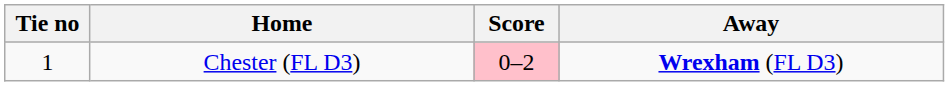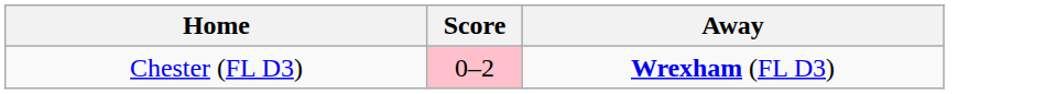 <table class="wikitable" style="text-align:center">
 <tr>
-<th width=50>Tie no</th>
 <th width=250>Home</th>
 <th width=50>Score</th>
 <th width=250>Away</th>
 </tr>
 <tr>
-<td>1</td>
 <td><a href='#'>Chester</a> (<a href='#'>FL D3</a>)</td>
 <td style="background: pink;">0–2</td>
 <td><strong><a href='#'>Wrexham</a></strong> (<a href='#'>FL D3</a>)</td>
 </tr>
 </table>
